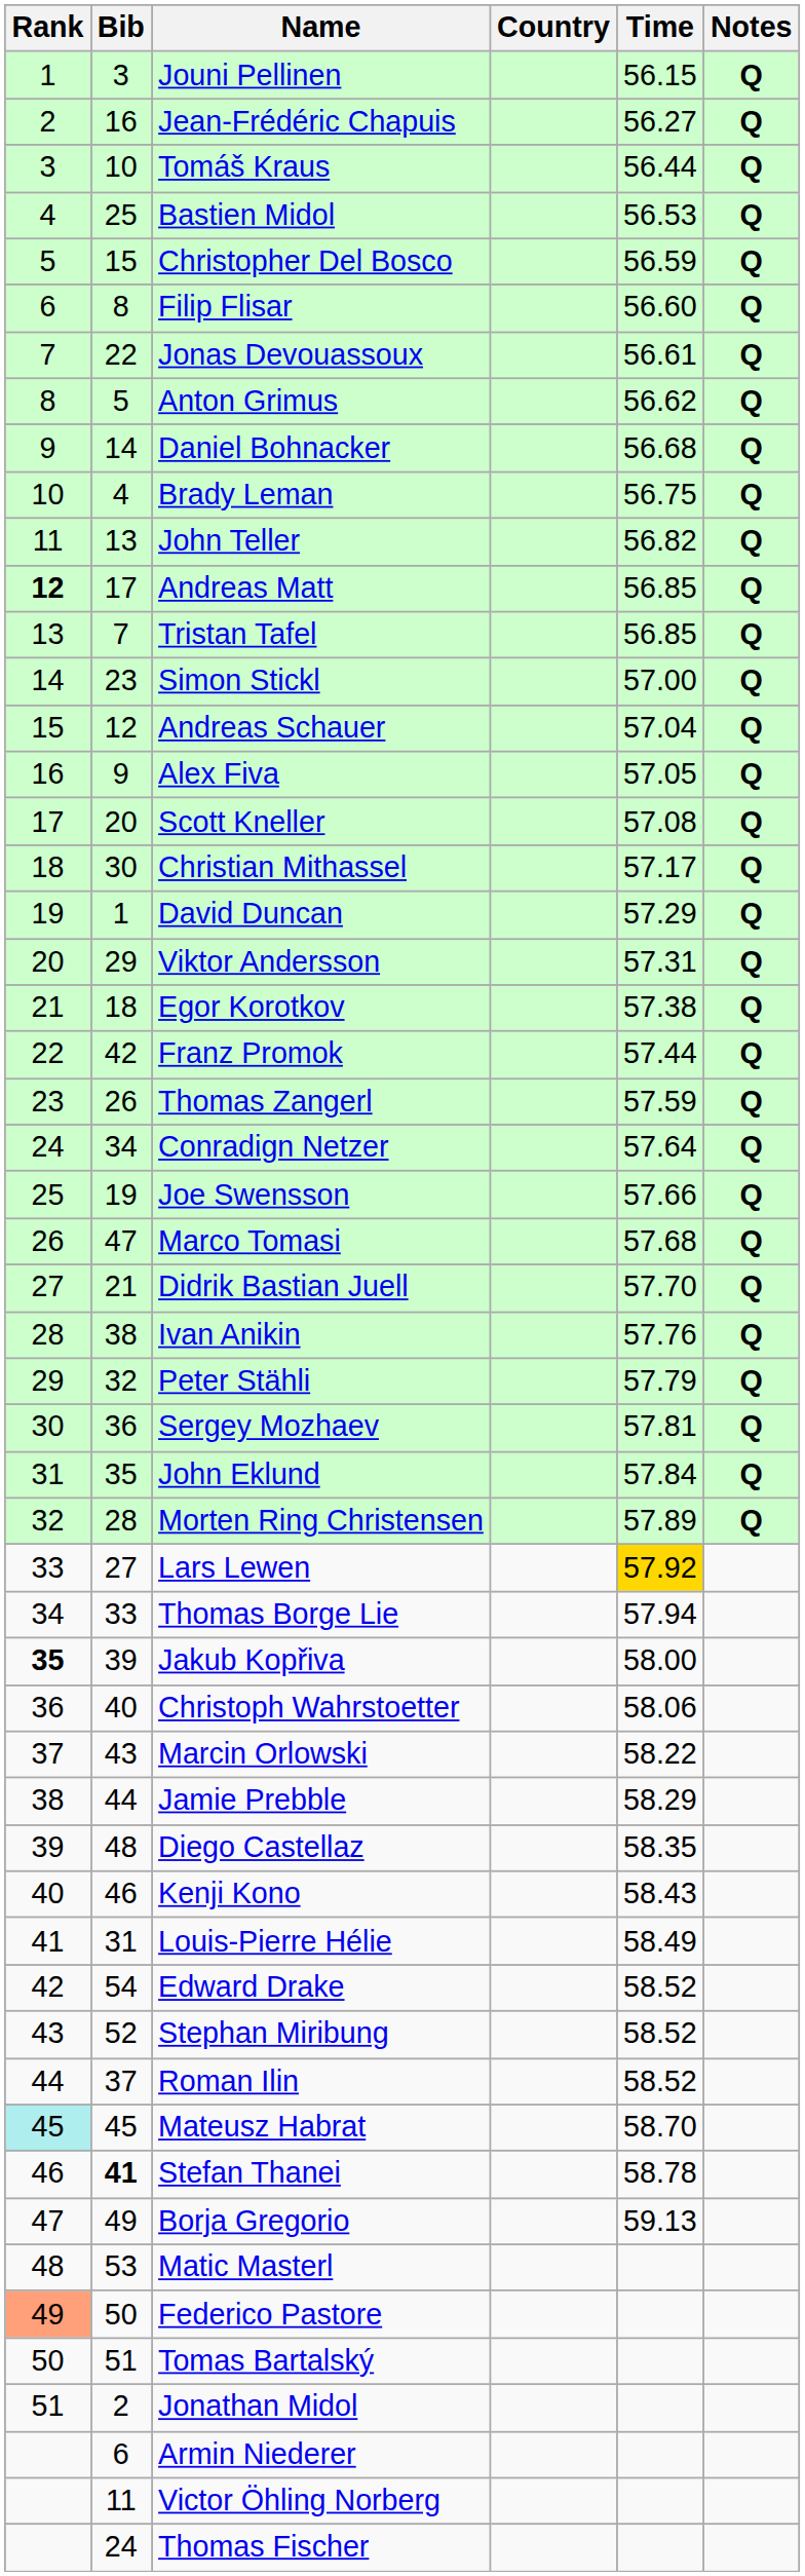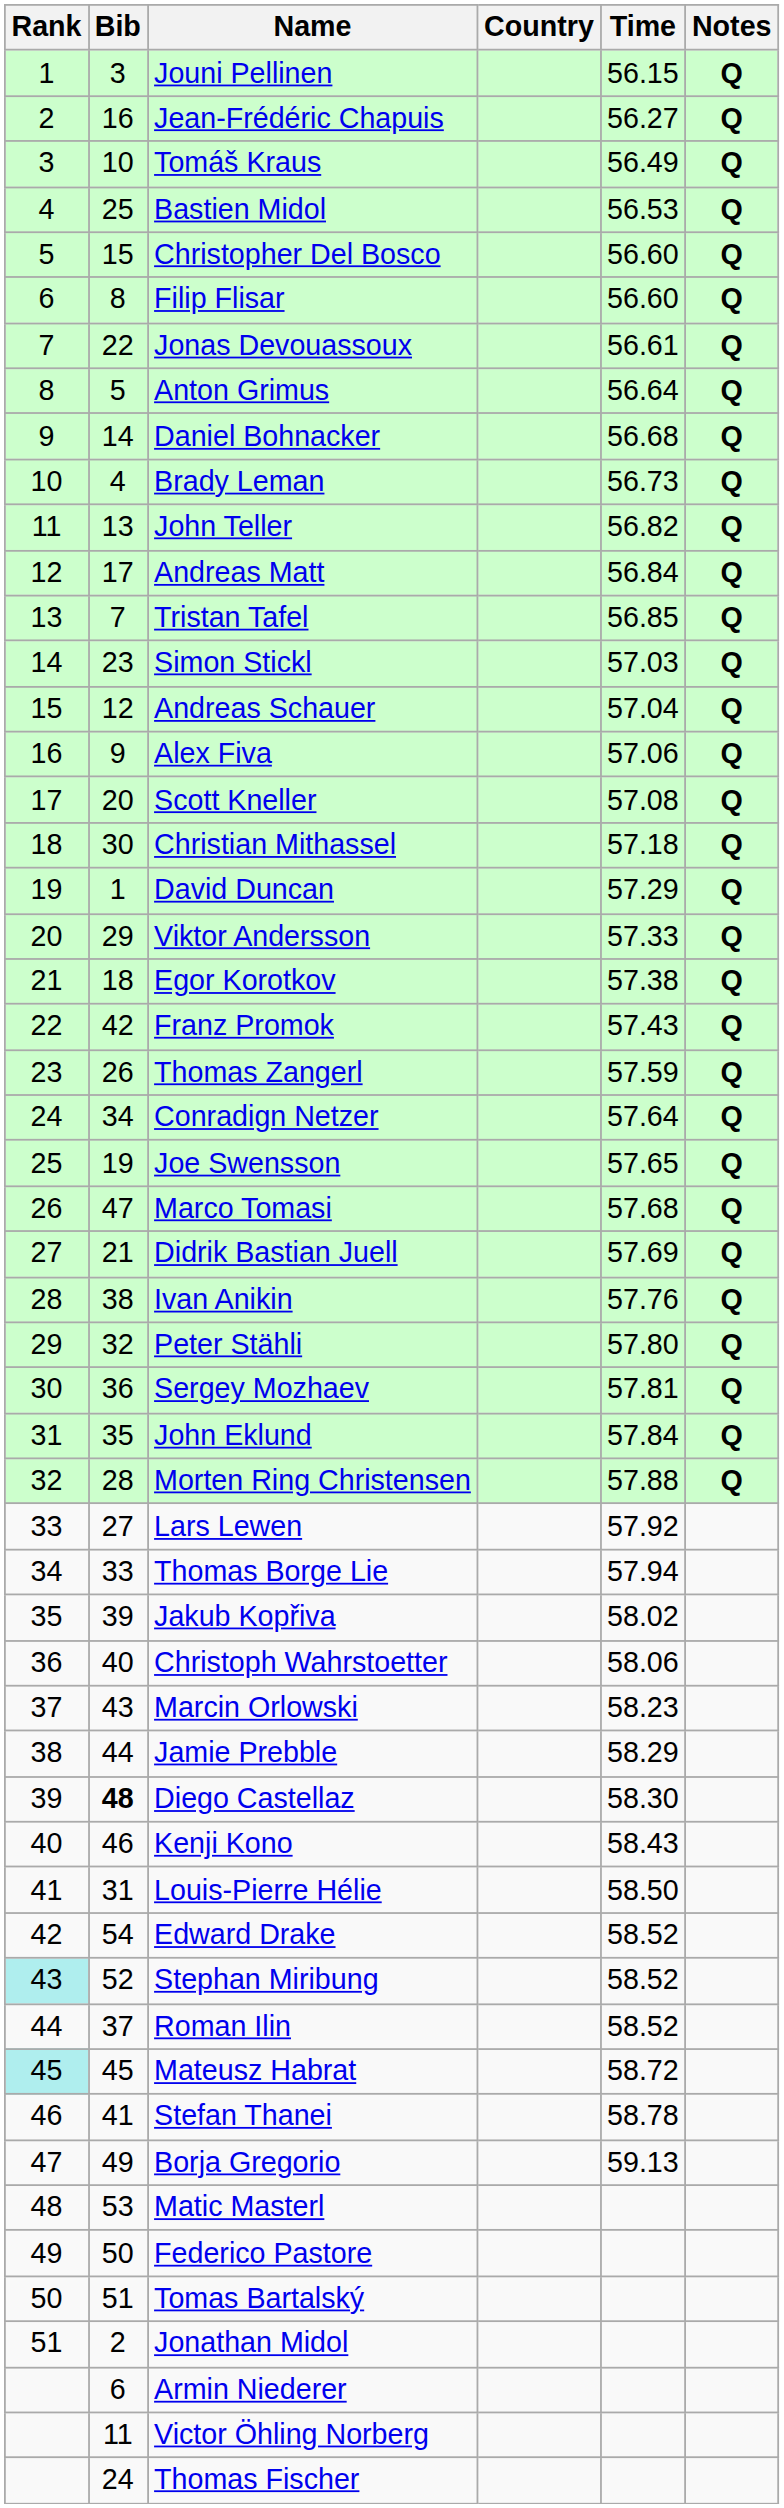 <table class="wikitable sortable" style="text-align:center">
 <tr>
 <th>Rank</th>
 <th>Bib</th>
 <th>Name</th>
 <th>Country</th>
 <th>Time</th>
 <th>Notes</th>
 </tr>
 <tr bgcolor="#ccffcc">
 <td>1</td>
 <td>3</td>
 <td align=left><a href='#'>Jouni Pellinen</a></td>
 <td align=left></td>
 <td>56.15</td>
 <td><strong>Q</strong></td>
 </tr>
 <tr bgcolor="#ccffcc">
 <td>2</td>
 <td>16</td>
 <td align=left><a href='#'>Jean-Frédéric Chapuis</a></td>
 <td align=left></td>
 <td>56.27</td>
 <td><strong>Q</strong></td>
 </tr>
 <tr bgcolor="#ccffcc">
 <td>3</td>
 <td>10</td>
 <td align=left><a href='#'>Tomáš Kraus</a></td>
 <td align=left></td>
-<td>56.44</td>
+<td>56.49</td>
 <td><strong>Q</strong></td>
 </tr>
 <tr bgcolor="#ccffcc">
 <td>4</td>
 <td>25</td>
 <td align=left><a href='#'>Bastien Midol</a></td>
 <td align=left></td>
 <td>56.53</td>
 <td><strong>Q</strong></td>
 </tr>
 <tr bgcolor="#ccffcc">
 <td>5</td>
 <td>15</td>
 <td align=left><a href='#'>Christopher Del Bosco</a></td>
 <td align=left></td>
-<td>56.59</td>
+<td>56.60</td>
 <td><strong>Q</strong></td>
 </tr>
 <tr bgcolor="#ccffcc">
 <td>6</td>
 <td>8</td>
 <td align=left><a href='#'>Filip Flisar</a></td>
 <td align=left></td>
 <td>56.60</td>
 <td><strong>Q</strong></td>
 </tr>
 <tr bgcolor="#ccffcc">
 <td>7</td>
 <td>22</td>
 <td align=left><a href='#'>Jonas Devouassoux</a></td>
 <td align=left></td>
 <td>56.61</td>
 <td><strong>Q</strong></td>
 </tr>
 <tr bgcolor="#ccffcc">
 <td>8</td>
 <td>5</td>
 <td align=left><a href='#'>Anton Grimus</a></td>
 <td align=left></td>
-<td>56.62</td>
+<td>56.64</td>
 <td><strong>Q</strong></td>
 </tr>
 <tr bgcolor="#ccffcc">
 <td>9</td>
 <td>14</td>
 <td align=left><a href='#'>Daniel Bohnacker</a></td>
 <td align=left></td>
 <td>56.68</td>
 <td><strong>Q</strong></td>
 </tr>
 <tr bgcolor="#ccffcc">
 <td>10</td>
 <td>4</td>
 <td align=left><a href='#'>Brady Leman</a></td>
 <td align=left></td>
-<td>56.75</td>
+<td>56.73</td>
 <td><strong>Q</strong></td>
 </tr>
 <tr bgcolor="#ccffcc">
 <td>11</td>
 <td>13</td>
 <td align=left><a href='#'>John Teller</a></td>
 <td align=left></td>
 <td>56.82</td>
 <td><strong>Q</strong></td>
 </tr>
 <tr bgcolor="#ccffcc">
-<td><strong>12</strong></td>
+<td>12</td>
 <td>17</td>
 <td align=left><a href='#'>Andreas Matt</a></td>
 <td align=left></td>
-<td>56.85</td>
+<td>56.84</td>
 <td><strong>Q</strong></td>
 </tr>
 <tr bgcolor="#ccffcc">
 <td>13</td>
 <td>7</td>
 <td align=left><a href='#'>Tristan Tafel</a></td>
 <td align=left></td>
 <td>56.85</td>
 <td><strong>Q</strong></td>
 </tr>
 <tr bgcolor="#ccffcc">
 <td>14</td>
 <td>23</td>
 <td align=left><a href='#'>Simon Stickl</a></td>
 <td align=left></td>
-<td>57.00</td>
+<td>57.03</td>
 <td><strong>Q</strong></td>
 </tr>
 <tr bgcolor="#ccffcc">
 <td>15</td>
 <td>12</td>
 <td align=left><a href='#'>Andreas Schauer</a></td>
 <td align=left></td>
 <td>57.04</td>
 <td><strong>Q</strong></td>
 </tr>
 <tr bgcolor="#ccffcc">
 <td>16</td>
 <td>9</td>
 <td align=left><a href='#'>Alex Fiva</a></td>
 <td align=left></td>
-<td>57.05</td>
+<td>57.06</td>
 <td><strong>Q</strong></td>
 </tr>
 <tr bgcolor="#ccffcc">
 <td>17</td>
 <td>20</td>
 <td align=left><a href='#'>Scott Kneller</a></td>
 <td align=left></td>
 <td>57.08</td>
 <td><strong>Q</strong></td>
 </tr>
 <tr bgcolor="#ccffcc">
 <td>18</td>
 <td>30</td>
 <td align=left><a href='#'>Christian Mithassel</a></td>
 <td align=left></td>
-<td>57.17</td>
+<td>57.18</td>
 <td><strong>Q</strong></td>
 </tr>
 <tr bgcolor="#ccffcc">
 <td>19</td>
 <td>1</td>
 <td align=left><a href='#'>David Duncan</a></td>
 <td align=left></td>
 <td>57.29</td>
 <td><strong>Q</strong></td>
 </tr>
 <tr bgcolor="#ccffcc">
 <td>20</td>
 <td>29</td>
 <td align=left><a href='#'>Viktor Andersson</a></td>
 <td align=left></td>
-<td>57.31</td>
+<td>57.33</td>
 <td><strong>Q</strong></td>
 </tr>
 <tr bgcolor="#ccffcc">
 <td>21</td>
 <td>18</td>
 <td align=left><a href='#'>Egor Korotkov</a></td>
 <td align=left></td>
 <td>57.38</td>
 <td><strong>Q</strong></td>
 </tr>
 <tr bgcolor="#ccffcc">
 <td>22</td>
 <td>42</td>
 <td align=left><a href='#'>Franz Promok</a></td>
 <td align=left></td>
-<td>57.44</td>
+<td>57.43</td>
 <td><strong>Q</strong></td>
 </tr>
 <tr bgcolor="#ccffcc">
 <td>23</td>
 <td>26</td>
 <td align=left><a href='#'>Thomas Zangerl</a></td>
 <td align=left></td>
 <td>57.59</td>
 <td><strong>Q</strong></td>
 </tr>
 <tr bgcolor="#ccffcc">
 <td>24</td>
 <td>34</td>
 <td align=left><a href='#'>Conradign Netzer</a></td>
 <td align=left></td>
 <td>57.64</td>
 <td><strong>Q</strong></td>
 </tr>
 <tr bgcolor="#ccffcc">
 <td>25</td>
 <td>19</td>
 <td align=left><a href='#'>Joe Swensson</a></td>
 <td align=left></td>
-<td>57.66</td>
+<td>57.65</td>
 <td><strong>Q</strong></td>
 </tr>
 <tr bgcolor="#ccffcc">
 <td>26</td>
 <td>47</td>
 <td align=left><a href='#'>Marco Tomasi</a></td>
 <td align=left></td>
 <td>57.68</td>
 <td><strong>Q</strong></td>
 </tr>
 <tr bgcolor="#ccffcc">
 <td>27</td>
 <td>21</td>
 <td align=left><a href='#'>Didrik Bastian Juell</a></td>
 <td align=left></td>
-<td>57.70</td>
+<td>57.69</td>
 <td><strong>Q</strong></td>
 </tr>
 <tr bgcolor="#ccffcc">
 <td>28</td>
 <td>38</td>
 <td align=left><a href='#'>Ivan Anikin</a></td>
 <td align=left></td>
 <td>57.76</td>
 <td><strong>Q</strong></td>
 </tr>
 <tr bgcolor="#ccffcc">
 <td>29</td>
 <td>32</td>
 <td align=left><a href='#'>Peter Stähli</a></td>
 <td align=left></td>
-<td>57.79</td>
+<td>57.80</td>
 <td><strong>Q</strong></td>
 </tr>
 <tr bgcolor="#ccffcc">
 <td>30</td>
 <td>36</td>
 <td align=left><a href='#'>Sergey Mozhaev</a></td>
 <td align=left></td>
 <td>57.81</td>
 <td><strong>Q</strong></td>
 </tr>
 <tr bgcolor="#ccffcc">
 <td>31</td>
 <td>35</td>
 <td align=left><a href='#'>John Eklund</a></td>
 <td align=left></td>
 <td>57.84</td>
 <td><strong>Q</strong></td>
 </tr>
 <tr bgcolor="#ccffcc">
 <td>32</td>
 <td>28</td>
 <td align=left><a href='#'>Morten Ring Christensen</a></td>
 <td align=left></td>
-<td>57.89</td>
+<td>57.88</td>
 <td><strong>Q</strong></td>
 </tr>
 <tr>
 <td>33</td>
 <td>27</td>
 <td align=left><a href='#'>Lars Lewen</a></td>
 <td align=left></td>
-<td style="background: gold;">57.92</td>
+<td>57.92</td>
 <td></td>
 </tr>
 <tr>
 <td>34</td>
 <td>33</td>
 <td align=left><a href='#'>Thomas Borge Lie</a></td>
 <td align=left></td>
 <td>57.94</td>
 <td></td>
 </tr>
 <tr>
-<td><strong>35</strong></td>
+<td>35</td>
 <td>39</td>
 <td align=left><a href='#'>Jakub Kopřiva</a></td>
 <td align=left></td>
-<td>58.00</td>
+<td>58.02</td>
 <td></td>
 </tr>
 <tr>
 <td>36</td>
 <td>40</td>
 <td align=left><a href='#'>Christoph Wahrstoetter</a></td>
 <td align=left></td>
 <td>58.06</td>
 <td></td>
 </tr>
 <tr>
 <td>37</td>
 <td>43</td>
 <td align=left><a href='#'>Marcin Orlowski</a></td>
 <td align=left></td>
-<td>58.22</td>
+<td>58.23</td>
 <td></td>
 </tr>
 <tr>
 <td>38</td>
 <td>44</td>
 <td align=left><a href='#'>Jamie Prebble</a></td>
 <td align=left></td>
 <td>58.29</td>
 <td></td>
 </tr>
 <tr>
 <td>39</td>
-<td>48</td>
+<td><strong>48</strong></td>
 <td align=left><a href='#'>Diego Castellaz</a></td>
 <td align=left></td>
-<td>58.35</td>
+<td>58.30</td>
 <td></td>
 </tr>
 <tr>
 <td>40</td>
 <td>46</td>
 <td align=left><a href='#'>Kenji Kono</a></td>
 <td align=left></td>
 <td>58.43</td>
 <td></td>
 </tr>
 <tr>
 <td>41</td>
 <td>31</td>
 <td align=left><a href='#'>Louis-Pierre Hélie</a></td>
 <td align=left></td>
-<td>58.49</td>
+<td>58.50</td>
 <td></td>
 </tr>
 <tr>
 <td>42</td>
 <td>54</td>
 <td align=left><a href='#'>Edward Drake</a></td>
 <td align=left></td>
 <td>58.52</td>
 <td></td>
 </tr>
 <tr>
-<td>43</td>
+<td style="background: paleturquoise;">43</td>
 <td>52</td>
 <td align=left><a href='#'>Stephan Miribung</a></td>
 <td align=left></td>
 <td>58.52</td>
 <td></td>
 </tr>
 <tr>
 <td>44</td>
 <td>37</td>
 <td align=left><a href='#'>Roman Ilin</a></td>
 <td align=left></td>
 <td>58.52</td>
 <td></td>
 </tr>
 <tr>
 <td style="background: paleturquoise;">45</td>
 <td>45</td>
 <td align=left><a href='#'>Mateusz Habrat</a></td>
 <td align=left></td>
-<td>58.70</td>
+<td>58.72</td>
 <td></td>
 </tr>
 <tr>
 <td>46</td>
-<td><strong>41</strong></td>
+<td>41</td>
 <td align=left><a href='#'>Stefan Thanei</a></td>
 <td align=left></td>
 <td>58.78</td>
 <td></td>
 </tr>
 <tr>
 <td>47</td>
 <td>49</td>
 <td align=left><a href='#'>Borja Gregorio</a></td>
 <td align=left></td>
 <td>59.13</td>
 <td></td>
 </tr>
 <tr>
 <td>48</td>
 <td>53</td>
 <td align=left><a href='#'>Matic Masterl</a></td>
 <td align=left></td>
 <td></td>
 <td></td>
 </tr>
 <tr>
-<td style="background: lightsalmon;">49</td>
+<td>49</td>
 <td>50</td>
 <td align=left><a href='#'>Federico Pastore</a></td>
 <td align=left></td>
 <td></td>
 <td></td>
 </tr>
 <tr>
 <td>50</td>
 <td>51</td>
 <td align=left><a href='#'>Tomas Bartalský</a></td>
 <td align=left></td>
 <td></td>
 <td></td>
 </tr>
 <tr>
 <td>51</td>
 <td>2</td>
 <td align=left><a href='#'>Jonathan Midol</a></td>
 <td align=left></td>
 <td></td>
 <td></td>
 </tr>
 <tr>
 <td></td>
 <td>6</td>
 <td align=left><a href='#'>Armin Niederer</a></td>
 <td align=left></td>
 <td></td>
 <td></td>
 </tr>
 <tr>
 <td></td>
 <td>11</td>
 <td align=left><a href='#'>Victor Öhling Norberg</a></td>
 <td align=left></td>
 <td></td>
 <td></td>
 </tr>
 <tr>
 <td></td>
 <td>24</td>
 <td align=left><a href='#'>Thomas Fischer</a></td>
 <td align=left></td>
 <td></td>
 <td></td>
 </tr>
 </table>
